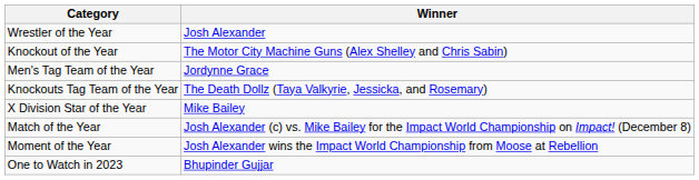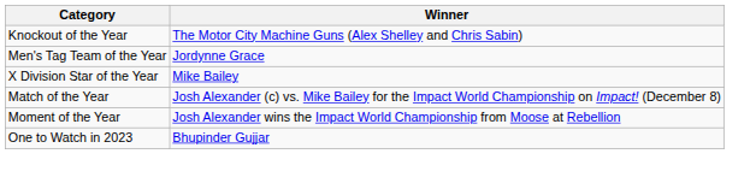 <table class="wikitable">
 <tr>
 <th>Category</th>
 <th>Winner</th>
-</tr>
-<tr>
-<td>Wrestler of the Year</td>
-<td><a href='#'>Josh Alexander</a></td>
 </tr>
 <tr>
 <td>Knockout of the Year</td>
 <td><a href='#'>The Motor City Machine Guns</a> (<a href='#'>Alex Shelley</a> and <a href='#'>Chris Sabin</a>)</td>
 </tr>
 <tr>
 <td>Men's Tag Team of the Year</td>
 <td><a href='#'>Jordynne Grace</a></td>
-</tr>
-<tr>
-<td>Knockouts Tag Team of the Year</td>
-<td><a href='#'>The Death Dollz</a> (<a href='#'>Taya Valkyrie</a>, <a href='#'>Jessicka</a>, and <a href='#'>Rosemary</a>)</td>
 </tr>
 <tr>
 <td>X Division Star of the Year</td>
 <td><a href='#'>Mike Bailey</a></td>
 </tr>
 <tr>
 <td>Match of the Year</td>
 <td><a href='#'>Josh Alexander</a> (c) vs. <a href='#'>Mike Bailey</a> for the <a href='#'>Impact World Championship</a> on <em><a href='#'>Impact!</a></em> (December 8)</td>
 </tr>
 <tr>
 <td>Moment of the Year</td>
 <td><a href='#'>Josh Alexander</a> wins the <a href='#'>Impact World Championship</a> from <a href='#'>Moose</a> at <a href='#'>Rebellion</a></td>
 </tr>
 <tr>
 <td>One to Watch in 2023</td>
 <td><a href='#'>Bhupinder Gujjar</a></td>
 </tr>
 </table>
